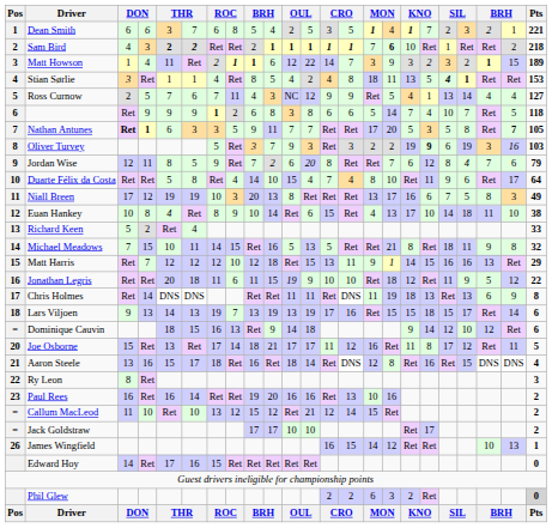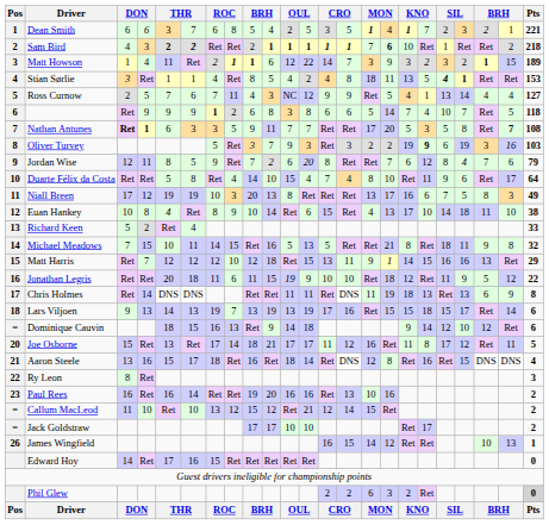 <table class="wikitable" style="font-size: 85%; text-align: center;">
 <tr valign="top">
 <th valign="middle">Pos</th>
 <th valign="middle">Driver</th>
 <th colspan=2><a href='#'>DON</a></th>
 <th colspan=2><a href='#'>THR</a></th>
 <th colspan=2><a href='#'>ROC</a></th>
 <th colspan=2><a href='#'>BRH</a></th>
 <th colspan=2><a href='#'>OUL</a></th>
 <th colspan=2><a href='#'>CRO</a></th>
 <th colspan=2><a href='#'>MON</a></th>
 <th colspan=2><a href='#'>KNO</a></th>
 <th colspan=2><a href='#'>SIL</a></th>
 <th colspan=2><a href='#'>BRH</a></th>
 <th valign="middle">Pts</th>
 </tr>
 <tr>
 <th>1</th>
 <td align=left> <a href='#'>Dean Smith</a></td>
 <td style="background:#dfffdf;">6</td>
 <td style="background:#dfffdf;"><em>6</em></td>
 <td style="background:#ffdf9f;">3</td>
 <td style="background:#dfffdf;">7</td>
 <td style="background:#dfffdf;">6</td>
 <td style="background:#dfffdf;">8</td>
 <td style="background:#dfffdf;">5</td>
 <td style="background:#dfffdf;">4</td>
 <td style="background:#dfdfdf;">2</td>
 <td style="background:#dfffdf;">5</td>
 <td style="background:#dfdfdf;">3</td>
 <td style="background:#dfffdf;">5</td>
 <td style="background:#ffffbf;"><strong><em>1</em></strong></td>
 <td style="background:#ffdf9f;">4</td>
 <td style="background:#ffffbf;"><strong><em>1</em></strong></td>
 <td style="background:#dfffdf;">7</td>
 <td style="background:#dfdfdf;">2</td>
 <td style="background:#ffdf9f;">3</td>
 <td style="background:#dfdfdf;"><em>2</em></td>
 <td style="background:#ffffbf;">1</td>
 <td><strong>221</strong></td>
 </tr>
 <tr>
 <th>2</th>
 <td align=left> <a href='#'>Sam Bird</a></td>
 <td style="background:#dfffdf;">4</td>
 <td style="background:#ffdf9f;">3</td>
 <td style="background:#dfdfdf;"><strong>2</strong></td>
 <td style="background:#dfdfdf;"><strong><em>2</em></strong></td>
 <td style="background:#efcfff;">Ret</td>
 <td style="background:#efcfff;">Ret</td>
 <td style="background:#dfdfdf;">2</td>
 <td style="background:#ffffbf;"><strong>1</strong></td>
 <td style="background:#ffffbf;"><strong>1</strong></td>
 <td style="background:#ffffbf;"><strong>1</strong></td>
 <td style="background:#ffffbf;"><strong><em>1</em></strong></td>
 <td style="background:#ffffbf;"><strong><em>1</em></strong></td>
 <td style="background:#dfffdf;">7</td>
 <td style="background:#dfffdf;"><strong>6</strong></td>
 <td style="background:#dfffdf;">10</td>
 <td style="background:#efcfff;">Ret</td>
 <td style="background:#ffffbf;">1</td>
 <td style="background:#efcfff;">Ret</td>
 <td style="background:#efcfff;">Ret</td>
 <td style="background:#dfdfdf;">2</td>
 <td><strong>218</strong></td>
 </tr>
 <tr>
 <th>3</th>
 <td align=left> <a href='#'>Matt Howson</a></td>
 <td style="background:#ffffbf;">1</td>
 <td style="background:#dfffdf;">4</td>
 <td style="background:#cfcfff;">11</td>
 <td style="background:#efcfff;">Ret</td>
 <td style="background:#dfdfdf;"><em>2</em></td>
 <td style="background:#ffffbf;"><strong><em>1</em></strong></td>
 <td style="background:#ffffbf;"><strong>1</strong></td>
 <td style="background:#dfffdf;">6</td>
 <td style="background:#cfcfff;">12</td>
 <td style="background:#cfcfff;">22</td>
 <td style="background:#cfcfff;">14</td>
 <td style="background:#dfffdf;">7</td>
 <td style="background:#ffdf9f;">3</td>
 <td style="background:#dfffdf;">9</td>
 <td style="background:#dfdfdf;">3</td>
 <td style="background:#dfdfdf;"><em>2</em></td>
 <td style="background:#ffdf9f;">3</td>
 <td style="background:#dfdfdf;">2</td>
 <td style="background:#ffffbf;"><strong>1</strong></td>
 <td style="background:#cfcfff;">15</td>
 <td><strong>189</strong></td>
 </tr>
 <tr>
 <th>4</th>
 <td align=left> Stian Sørlie</td>
 <td style="background:#ffdf9f;"><em>3</em></td>
 <td style="background:#efcfff;">Ret</td>
 <td style="background:#ffffbf;">1</td>
 <td style="background:#ffffbf;">1</td>
 <td style="background:#dfffdf;">4</td>
 <td style="background:#efcfff;">Ret</td>
 <td style="background:#dfffdf;">8</td>
 <td style="background:#dfffdf;">5</td>
 <td style="background:#dfffdf;">4</td>
 <td style="background:#dfdfdf;">2</td>
 <td style="background:#ffdf9f;">4</td>
 <td style="background:#dfffdf;">8</td>
 <td style="background:#cfcfff;">18</td>
 <td style="background:#dfffdf;">11</td>
 <td style="background:#cfcfff;">13</td>
 <td style="background:#dfffdf;">5</td>
 <td style="background:#dfffdf;"><strong><em>4</em></strong></td>
 <td style="background:#ffffbf;"><strong>1</strong></td>
 <td style="background:#efcfff;">Ret</td>
 <td style="background:#efcfff;">Ret</td>
 <td><strong>153</strong></td>
 </tr>
 <tr>
 <th>5</th>
 <td align=left> Ross Curnow</td>
 <td style="background:#dfdfdf;">2</td>
 <td style="background:#dfffdf;">5</td>
 <td style="background:#dfffdf;">7</td>
 <td style="background:#dfffdf;">6</td>
 <td style="background:#dfffdf;">7</td>
 <td style="background:#cfcfff;">11</td>
 <td style="background:#dfffdf;">4</td>
 <td style="background:#ffdf9f;">3</td>
 <td style="background:#cfcfff;">NC</td>
 <td style="background:#cfcfff;">12</td>
 <td style="background:#dfffdf;">9</td>
 <td style="background:#dfffdf;">9</td>
 <td style="background:#efcfff;">Ret</td>
 <td style="background:#dfffdf;">5</td>
 <td style="background:#ffdf9f;">4</td>
 <td style="background:#ffffbf;">1</td>
 <td style="background:#cfcfff;">13</td>
 <td style="background:#cfcfff;">14</td>
 <td style="background:#dfffdf;">4</td>
 <td style="background:#dfffdf;">4</td>
 <td><strong>127</strong></td>
 </tr>
 <tr>
 <th>6</th>
 <td align=left></td>
 <td style="background:#efcfff;">Ret</td>
 <td style="background:#dfffdf;">9</td>
 <td style="background:#dfffdf;">9</td>
 <td style="background:#dfffdf;">9</td>
 <td style="background:#ffffbf;"><strong>1</strong></td>
 <td style="background:#dfdfdf;">2</td>
 <td style="background:#dfffdf;">6</td>
 <td style="background:#dfffdf;">8</td>
 <td style="background:#ffdf9f;">3</td>
 <td style="background:#dfffdf;">8</td>
 <td style="background:#dfffdf;">6</td>
 <td style="background:#dfffdf;">6</td>
 <td style="background:#dfffdf;">5</td>
 <td style="background:#cfcfff;">14</td>
 <td style="background:#dfffdf;">7</td>
 <td style="background:#dfffdf;">4</td>
 <td style="background:#dfffdf;">10</td>
 <td style="background:#dfffdf;">7</td>
 <td style="background:#efcfff;">Ret</td>
 <td style="background:#dfffdf;">5</td>
 <td><strong>118</strong></td>
 </tr>
 <tr>
 <th>7</th>
 <td align=left> <a href='#'>Nathan Antunes</a></td>
 <td style="background:#efcfff;"><strong>Ret</strong></td>
 <td style="background:#ffffbf;"><strong>1</strong></td>
 <td style="background:#dfffdf;">6</td>
 <td style="background:#ffdf9f;">3</td>
 <td style="background:#ffdf9f;">3</td>
 <td style="background:#dfffdf;">5</td>
 <td style="background:#dfffdf;">9</td>
 <td style="background:#cfcfff;">11</td>
 <td style="background:#dfffdf;">7</td>
 <td style="background:#dfffdf;">7</td>
 <td style="background:#efcfff;">Ret</td>
 <td style="background:#efcfff;">Ret</td>
 <td style="background:#cfcfff;">17</td>
 <td style="background:#cfcfff;">20</td>
 <td style="background:#dfffdf;">5</td>
 <td style="background:#ffdf9f;">3</td>
 <td style="background:#dfffdf;">5</td>
 <td style="background:#dfffdf;">8</td>
 <td style="background:#efcfff;">Ret</td>
 <td style="background:#dfffdf;"><strong>7</strong></td>
-<td><strong>105</strong></td>
+<td><strong>108</strong></td>
 </tr>
 <tr>
 <th>8</th>
 <td align=left> <a href='#'>Oliver Turvey</a></td>
 <td></td>
 <td></td>
 <td></td>
 <td></td>
 <td style="background:#dfffdf;">5</td>
 <td style="background:#efcfff;">Ret</td>
 <td style="background:#ffdf9f;"><em>3</em></td>
 <td style="background:#dfffdf;">7</td>
 <td style="background:#dfffdf;">9</td>
 <td style="background:#ffdf9f;">3</td>
 <td style="background:#efcfff;">Ret</td>
 <td style="background:#dfdfdf;">3</td>
 <td style="background:#dfdfdf;">2</td>
 <td style="background:#dfdfdf;">2</td>
 <td style="background:#cfcfff;">19</td>
 <td style="background:#dfffdf;"><strong>9</strong></td>
 <td style="background:#dfffdf;">6</td>
 <td style="background:#cfcfff;">19</td>
 <td style="background:#ffdf9f;">3</td>
 <td style="background:#cfcfff;"><em>16</em></td>
 <td><strong>103</strong></td>
 </tr>
 <tr>
 <th>9</th>
 <td align=left> Jordan Wise</td>
 <td style="background:#cfcfff;">12</td>
 <td style="background:#cfcfff;">11</td>
 <td style="background:#dfffdf;">8</td>
 <td style="background:#dfffdf;">5</td>
 <td style="background:#dfffdf;">9</td>
 <td style="background:#efcfff;">Ret</td>
 <td style="background:#dfffdf;">7</td>
 <td style="background:#dfdfdf;"><em>2</em></td>
 <td style="background:#dfffdf;">6</td>
 <td style="background:#cfcfff;"><em>20</em></td>
 <td style="background:#dfffdf;">8</td>
 <td style="background:#efcfff;">Ret</td>
 <td style="background:#efcfff;">Ret</td>
 <td style="background:#dfffdf;">7</td>
 <td style="background:#dfffdf;">6</td>
 <td style="background:#cfcfff;">12</td>
 <td style="background:#dfffdf;">8</td>
 <td style="background:#dfffdf;"><em>4</em></td>
 <td style="background:#dfffdf;">7</td>
 <td style="background:#dfffdf;">6</td>
 <td><strong>79</strong></td>
 </tr>
 <tr>
 <th>10</th>
 <td align=left> <a href='#'>Duarte Félix da Costa</a></td>
 <td style="background:#efcfff;">Ret</td>
 <td style="background:#efcfff;">Ret</td>
 <td style="background:#dfffdf;">5</td>
 <td style="background:#dfffdf;">8</td>
 <td style="background:#efcfff;">Ret</td>
 <td style="background:#dfffdf;">4</td>
 <td style="background:#cfcfff;">14</td>
 <td style="background:#dfffdf;">10</td>
 <td style="background:#cfcfff;">15</td>
 <td style="background:#dfffdf;">4</td>
 <td style="background:#dfffdf;">7</td>
 <td style="background:#ffdf9f;">4</td>
 <td style="background:#dfffdf;">8</td>
 <td style="background:#dfffdf;">10</td>
 <td style="background:#efcfff;">Ret</td>
 <td style="background:#cfcfff;">11</td>
 <td style="background:#dfffdf;">9</td>
 <td style="background:#dfffdf;">6</td>
 <td style="background:#efcfff;">Ret</td>
 <td style="background:#cfcfff;">17</td>
 <td><strong>64</strong></td>
 </tr>
 <tr>
 <th>11</th>
 <td align=left> <a href='#'>Niall Breen</a></td>
 <td style="background:#cfcfff;">17</td>
 <td style="background:#cfcfff;">12</td>
 <td style="background:#cfcfff;">19</td>
 <td style="background:#cfcfff;">19</td>
 <td style="background:#dfffdf;">10</td>
 <td style="background:#ffdf9f;">3</td>
 <td style="background:#cfcfff;">20</td>
 <td style="background:#cfcfff;">13</td>
 <td style="background:#dfffdf;">8</td>
 <td style="background:#efcfff;">Ret</td>
 <td style="background:#efcfff;">Ret</td>
 <td style="background:#efcfff;">Ret</td>
 <td style="background:#cfcfff;">13</td>
 <td style="background:#cfcfff;">17</td>
 <td style="background:#cfcfff;">16</td>
 <td style="background:#dfffdf;">6</td>
 <td style="background:#dfffdf;">7</td>
 <td style="background:#dfffdf;">5</td>
 <td style="background:#dfffdf;">8</td>
 <td style="background:#ffdf9f;">3</td>
 <td><strong>49</strong></td>
 </tr>
 <tr>
 <th>12</th>
 <td align=left> Euan Hankey</td>
 <td style="background:#dfffdf;">10</td>
 <td style="background:#dfffdf;">8</td>
 <td style="background:#dfffdf;"><em>4</em></td>
 <td style="background:#efcfff;">Ret</td>
 <td style="background:#dfffdf;">8</td>
 <td style="background:#dfffdf;">9</td>
 <td style="background:#dfffdf;">10</td>
 <td style="background:#cfcfff;">14</td>
 <td style="background:#efcfff;">Ret</td>
 <td style="background:#dfffdf;">6</td>
 <td style="background:#cfcfff;">15</td>
 <td style="background:#efcfff;">Ret</td>
 <td style="background:#dfffdf;">4</td>
 <td style="background:#cfcfff;">13</td>
 <td style="background:#cfcfff;">17</td>
 <td style="background:#dfffdf;">10</td>
 <td style="background:#cfcfff;">14</td>
 <td style="background:#cfcfff;">18</td>
 <td style="background:#cfcfff;">11</td>
 <td style="background:#dfffdf;">10</td>
 <td><strong>38</strong></td>
 </tr>
 <tr>
 <th>13</th>
 <td align=left> <a href='#'>Richard Keen</a></td>
 <td style="background:#dfffdf;">5</td>
 <td style="background:#dfdfdf;">2</td>
 <td style="background:#efcfff;">Ret</td>
 <td style="background:#dfffdf;">4</td>
 <td></td>
 <td></td>
 <td></td>
 <td></td>
 <td></td>
 <td></td>
 <td></td>
 <td></td>
 <td></td>
 <td></td>
 <td></td>
 <td></td>
 <td></td>
 <td></td>
 <td></td>
 <td></td>
 <td><strong>33</strong></td>
 </tr>
 <tr>
 <th>14</th>
 <td align=left> <a href='#'>Michael Meadows</a></td>
 <td style="background:#dfffdf;">7</td>
 <td style="background:#cfcfff;">15</td>
 <td style="background:#dfffdf;">10</td>
 <td style="background:#cfcfff;">11</td>
 <td style="background:#cfcfff;">14</td>
 <td style="background:#cfcfff;">15</td>
 <td style="background:#efcfff;">Ret</td>
 <td style="background:#cfcfff;">16</td>
 <td style="background:#dfffdf;">5</td>
 <td style="background:#cfcfff;">13</td>
 <td style="background:#dfffdf;">5</td>
 <td style="background:#efcfff;">Ret</td>
 <td style="background:#efcfff;">Ret</td>
 <td style="background:#cfcfff;">21</td>
 <td style="background:#dfffdf;">8</td>
 <td style="background:#efcfff;">Ret</td>
 <td style="background:#cfcfff;">18</td>
 <td style="background:#cfcfff;">11</td>
 <td style="background:#dfffdf;">9</td>
 <td style="background:#dfffdf;">8</td>
 <td><strong>32</strong></td>
 </tr>
 <tr>
 <th>15</th>
 <td align=left> Matt Harris</td>
 <td style="background:#efcfff;">Ret</td>
 <td style="background:#dfffdf;">7</td>
 <td style="background:#cfcfff;">12</td>
 <td style="background:#cfcfff;">12</td>
 <td style="background:#cfcfff;">12</td>
 <td style="background:#dfffdf;">10</td>
 <td style="background:#cfcfff;">12</td>
 <td style="background:#cfcfff;">18</td>
 <td style="background:#efcfff;">Ret</td>
 <td style="background:#cfcfff;">15</td>
 <td style="background:#cfcfff;">13</td>
 <td style="background:#dfffdf;">11</td>
 <td style="background:#dfffdf;">9</td>
 <td style="background:#ffffbf;"><em>1</em></td>
 <td style="background:#cfcfff;">14</td>
 <td style="background:#cfcfff;">15</td>
 <td style="background:#cfcfff;">16</td>
 <td style="background:#cfcfff;">16</td>
 <td style="background:#cfcfff;">13</td>
 <td style="background:#efcfff;">Ret</td>
 <td><strong>29</strong></td>
 </tr>
 <tr>
 <th>16</th>
 <td align=left> <a href='#'>Jonathan Legris</a></td>
 <td style="background:#efcfff;">Ret</td>
 <td style="background:#efcfff;">Ret</td>
 <td style="background:#cfcfff;">20</td>
 <td style="background:#cfcfff;">18</td>
 <td style="background:#cfcfff;">11</td>
 <td style="background:#dfffdf;">6</td>
 <td style="background:#cfcfff;">11</td>
 <td style="background:#cfcfff;">15</td>
 <td style="background:#cfcfff;"><em>19</em></td>
 <td style="background:#dfffdf;">9</td>
 <td style="background:#dfffdf;">10</td>
 <td style="background:#dfffdf;">10</td>
 <td style="background:#efcfff;">Ret</td>
 <td style="background:#cfcfff;">18</td>
 <td style="background:#cfcfff;">12</td>
 <td style="background:#efcfff;">Ret</td>
 <td style="background:#cfcfff;">11</td>
 <td style="background:#dfffdf;">9</td>
 <td style="background:#dfffdf;">5</td>
 <td style="background:#cfcfff;">12</td>
 <td><strong>22</strong></td>
 </tr>
 <tr>
 <th>17</th>
 <td align=left> Chris Holmes</td>
 <td style="background:#efcfff;">Ret</td>
 <td style="background:#cfcfff;">14</td>
 <td style="background:#ffffff;">DNS</td>
 <td style="background:#ffffff;">DNS</td>
 <td></td>
 <td></td>
 <td style="background:#efcfff;">Ret</td>
 <td style="background:#efcfff;">Ret</td>
 <td style="background:#cfcfff;">11</td>
 <td style="background:#cfcfff;">11</td>
 <td style="background:#efcfff;">Ret</td>
 <td style="background:#ffffff;">DNS</td>
 <td style="background:#dfffdf;">11</td>
 <td style="background:#cfcfff;">19</td>
 <td style="background:#cfcfff;">18</td>
 <td style="background:#cfcfff;">13</td>
 <td style="background:#efcfff;">Ret</td>
 <td style="background:#cfcfff;">13</td>
 <td style="background:#dfffdf;">6</td>
 <td style="background:#dfffdf;">9</td>
 <td><strong>8</strong></td>
 </tr>
 <tr>
 <th>18</th>
 <td align=left> Lars Viljoen</td>
 <td style="background:#dfffdf;">9</td>
 <td style="background:#cfcfff;">13</td>
 <td style="background:#cfcfff;">14</td>
 <td style="background:#cfcfff;">13</td>
 <td style="background:#cfcfff;">19</td>
 <td style="background:#dfffdf;">7</td>
 <td style="background:#cfcfff;">13</td>
 <td style="background:#cfcfff;">19</td>
 <td style="background:#cfcfff;">13</td>
 <td style="background:#cfcfff;">19</td>
 <td style="background:#cfcfff;">17</td>
 <td style="background:#cfcfff;">16</td>
 <td style="background:#efcfff;">Ret</td>
 <td style="background:#cfcfff;">15</td>
 <td style="background:#cfcfff;">15</td>
 <td style="background:#cfcfff;">18</td>
 <td style="background:#cfcfff;">15</td>
 <td style="background:#cfcfff;">17</td>
 <td style="background:#efcfff;">Ret</td>
 <td style="background:#cfcfff;">14</td>
 <td><strong>6</strong></td>
 </tr>
 <tr>
 <th>=</th>
 <td align=left> Dominique Cauvin</td>
 <td></td>
 <td></td>
 <td style="background:#cfcfff;">18</td>
 <td style="background:#cfcfff;">15</td>
 <td style="background:#cfcfff;">16</td>
 <td style="background:#cfcfff;">13</td>
 <td style="background:#efcfff;">Ret</td>
 <td style="background:#dfffdf;">9</td>
 <td style="background:#cfcfff;">14</td>
 <td style="background:#cfcfff;">18</td>
 <td></td>
 <td></td>
 <td></td>
 <td></td>
 <td style="background:#dfffdf;">9</td>
 <td style="background:#cfcfff;">14</td>
 <td style="background:#cfcfff;">12</td>
 <td style="background:#dfffdf;">10</td>
 <td style="background:#cfcfff;">12</td>
 <td style="background:#efcfff;">Ret</td>
 <td><strong>6</strong></td>
 </tr>
 <tr>
 <th>20</th>
 <td align=left> <a href='#'>Joe Osborne</a></td>
 <td style="background:#cfcfff;">15</td>
 <td style="background:#efcfff;">Ret</td>
 <td style="background:#cfcfff;">13</td>
 <td style="background:#efcfff;">Ret</td>
 <td style="background:#cfcfff;">17</td>
 <td style="background:#cfcfff;">14</td>
 <td style="background:#cfcfff;">18</td>
 <td style="background:#cfcfff;">21</td>
 <td style="background:#cfcfff;">17</td>
 <td style="background:#cfcfff;">17</td>
 <td style="background:#dfffdf;">11</td>
 <td style="background:#cfcfff;">12</td>
 <td style="background:#cfcfff;">16</td>
 <td style="background:#efcfff;">Ret</td>
 <td style="background:#dfffdf;">11</td>
 <td style="background:#dfffdf;">8</td>
 <td style="background:#cfcfff;">17</td>
 <td style="background:#cfcfff;">12</td>
 <td style="background:#efcfff;">Ret</td>
 <td style="background:#cfcfff;">11</td>
 <td><strong>5</strong></td>
 </tr>
 <tr>
 <th>21</th>
 <td align=left> Aaron Steele</td>
 <td style="background:#cfcfff;">13</td>
 <td style="background:#cfcfff;">16</td>
 <td style="background:#cfcfff;">15</td>
 <td style="background:#cfcfff;">17</td>
 <td style="background:#cfcfff;">18</td>
 <td style="background:#efcfff;">Ret</td>
 <td style="background:#cfcfff;">16</td>
 <td style="background:#efcfff;">Ret</td>
 <td style="background:#cfcfff;">18</td>
 <td style="background:#cfcfff;">14</td>
 <td style="background:#efcfff;">Ret</td>
 <td style="background:#ffffff;">DNS</td>
 <td style="background:#cfcfff;">12</td>
 <td style="background:#dfffdf;">8</td>
 <td style="background:#efcfff;">Ret</td>
 <td style="background:#cfcfff;">16</td>
 <td style="background:#efcfff;">Ret</td>
 <td style="background:#cfcfff;">15</td>
 <td style="background:#ffffff;">DNS</td>
 <td style="background:#ffffff;">DNS</td>
 <td><strong>4</strong></td>
 </tr>
 <tr>
 <th>22</th>
 <td align=left> Ry Leon</td>
 <td style="background:#dfffdf;">8</td>
 <td style="background:#efcfff;">Ret</td>
 <td></td>
 <td></td>
 <td></td>
 <td></td>
 <td></td>
 <td></td>
 <td></td>
 <td></td>
 <td></td>
 <td></td>
 <td></td>
 <td></td>
 <td></td>
 <td></td>
 <td></td>
 <td></td>
 <td></td>
 <td></td>
 <td><strong>3</strong></td>
 </tr>
 <tr>
 <th>23</th>
 <td align=left> <a href='#'>Paul Rees</a></td>
 <td style="background:#cfcfff;">16</td>
 <td style="background:#efcfff;">Ret</td>
 <td style="background:#cfcfff;">16</td>
 <td style="background:#cfcfff;">14</td>
 <td style="background:#efcfff;">Ret</td>
 <td style="background:#efcfff;">Ret</td>
 <td style="background:#cfcfff;">19</td>
 <td style="background:#cfcfff;">20</td>
 <td style="background:#cfcfff;">16</td>
 <td style="background:#cfcfff;">16</td>
 <td style="background:#efcfff;">Ret</td>
 <td style="background:#cfcfff;">13</td>
 <td style="background:#dfffdf;">10</td>
 <td style="background:#cfcfff;">16</td>
 <td></td>
 <td></td>
 <td></td>
 <td></td>
 <td></td>
 <td></td>
 <td><strong>2</strong></td>
 </tr>
 <tr>
 <th>=</th>
 <td align=left> <a href='#'>Callum MacLeod</a></td>
 <td style="background:#cfcfff;">11</td>
 <td style="background:#dfffdf;">10</td>
 <td style="background:#efcfff;">Ret</td>
 <td style="background:#dfffdf;">10</td>
 <td style="background:#cfcfff;">13</td>
 <td style="background:#cfcfff;">12</td>
 <td style="background:#cfcfff;">15</td>
 <td style="background:#cfcfff;">12</td>
 <td style="background:#efcfff;">Ret</td>
 <td style="background:#cfcfff;">21</td>
 <td style="background:#cfcfff;">12</td>
 <td style="background:#cfcfff;">14</td>
 <td style="background:#cfcfff;">15</td>
 <td style="background:#efcfff;">Ret</td>
 <td></td>
 <td></td>
 <td></td>
 <td></td>
 <td></td>
 <td></td>
 <td><strong>2</strong></td>
 </tr>
 <tr>
 <th>=</th>
 <td align=left> Jack Goldstraw</td>
 <td></td>
 <td></td>
 <td></td>
 <td></td>
 <td></td>
 <td></td>
 <td style="background:#cfcfff;">17</td>
 <td style="background:#cfcfff;">17</td>
 <td style="background:#dfffdf;">10</td>
 <td style="background:#dfffdf;">10</td>
 <td></td>
 <td></td>
 <td></td>
 <td></td>
 <td style="background:#efcfff;">Ret</td>
 <td style="background:#cfcfff;">17</td>
 <td></td>
 <td></td>
 <td></td>
 <td></td>
 <td><strong>2</strong></td>
 </tr>
 <tr>
 <th>26</th>
 <td align=left> James Wingfield</td>
 <td></td>
 <td></td>
 <td></td>
 <td></td>
 <td></td>
 <td></td>
 <td></td>
 <td></td>
 <td></td>
 <td></td>
 <td style="background:#cfcfff;">16</td>
 <td style="background:#cfcfff;">15</td>
 <td style="background:#cfcfff;">14</td>
 <td style="background:#cfcfff;">12</td>
 <td style="background:#efcfff;">Ret</td>
 <td style="background:#efcfff;">Ret</td>
 <td></td>
 <td></td>
 <td style="background:#dfffdf;">10</td>
 <td style="background:#cfcfff;">13</td>
 <td><strong>1</strong></td>
 </tr>
 <tr>
 <th></th>
 <td align=left> Edward Hoy</td>
 <td style="background:#cfcfff;">14</td>
 <td style="background:#efcfff;">Ret</td>
 <td style="background:#cfcfff;">17</td>
 <td style="background:#cfcfff;">16</td>
 <td style="background:#cfcfff;">15</td>
 <td style="background:#efcfff;">Ret</td>
 <td style="background:#efcfff;">Ret</td>
 <td style="background:#efcfff;">Ret</td>
 <td style="background:#efcfff;">Ret</td>
 <td style="background:#efcfff;">Ret</td>
 <td></td>
 <td></td>
 <td></td>
 <td></td>
 <td></td>
 <td></td>
 <td></td>
 <td></td>
 <td></td>
 <td></td>
 <td><strong>0</strong></td>
 </tr>
 <tr>
 <td align=center colspan=23><em>Guest drivers ineligible for championship points</em></td>
 </tr>
 <tr>
 <th></th>
 <td align=left> <a href='#'>Phil Glew</a></td>
 <td></td>
 <td></td>
 <td></td>
 <td></td>
 <td></td>
 <td></td>
 <td></td>
 <td></td>
 <td></td>
 <td></td>
 <td style="background:#cfcfff;">2</td>
 <td style="background:#cfcfff;">2</td>
 <td style="background:#cfcfff;">6</td>
 <td style="background:#cfcfff;">3</td>
 <td style="background:#cfcfff;">2</td>
 <td style="background:#efcfff;">Ret</td>
 <td></td>
 <td></td>
 <td></td>
 <td></td>
 <td style="background: lightgrey;"><strong>0</strong></td>
 </tr>
 <tr>
 <th valign="middle">Pos</th>
 <th valign="middle">Driver</th>
 <th colspan=2><a href='#'>DON</a></th>
 <th colspan=2><a href='#'>THR</a></th>
 <th colspan=2><a href='#'>ROC</a></th>
 <th colspan=2><a href='#'>BRH</a></th>
 <th colspan=2><a href='#'>OUL</a></th>
 <th colspan=2><a href='#'>CRO</a></th>
 <th colspan=2><a href='#'>MON</a></th>
 <th colspan=2><a href='#'>KNO</a></th>
 <th colspan=2><a href='#'>SIL</a></th>
 <th colspan=2><a href='#'>BRH</a></th>
 <th valign="middle">Pts</th>
 </tr>
 </table>
